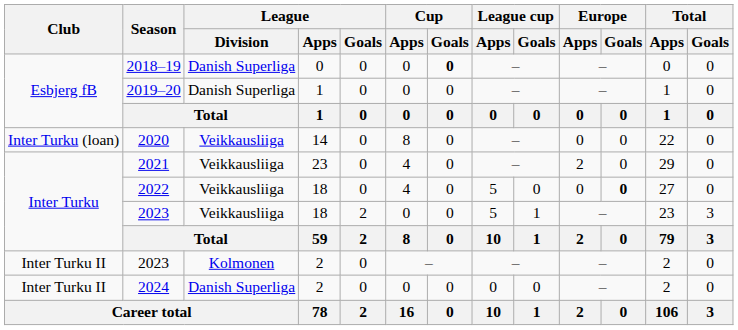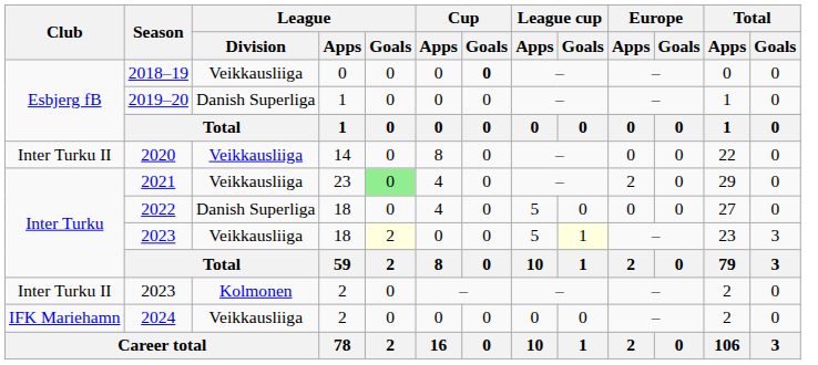 <table class="wikitable" style="text-align:center">
 <tr>
 <th rowspan="2">Club</th>
 <th rowspan="2">Season</th>
 <th colspan="3">League</th>
 <th colspan="2">Cup</th>
 <th colspan="2">League cup</th>
 <th colspan="2">Europe</th>
 <th colspan="2">Total</th>
 </tr>
 <tr>
 <th>Division</th>
 <th>Apps</th>
 <th>Goals</th>
 <th>Apps</th>
 <th>Goals</th>
 <th>Apps</th>
 <th>Goals</th>
 <th>Apps</th>
 <th>Goals</th>
 <th>Apps</th>
 <th>Goals</th>
 </tr>
 <tr>
 <td rowspan="3"><a href='#'>Esbjerg fB</a></td>
 <td><a href='#'>2018–19</a></td>
-<td><a href='#'>Danish Superliga</a></td>
+<td>Veikkausliiga</td>
 <td>0</td>
 <td>0</td>
 <td>0</td>
 <td><strong>0</strong></td>
 <td colspan=2>–</td>
 <td colspan=2>–</td>
 <td>0</td>
 <td>0</td>
 </tr>
 <tr>
 <td><a href='#'>2019–20</a></td>
 <td>Danish Superliga</td>
 <td>1</td>
 <td>0</td>
 <td>0</td>
 <td>0</td>
 <td colspan=2>–</td>
 <td colspan=2>–</td>
 <td>1</td>
 <td>0</td>
 </tr>
 <tr>
 <th colspan=2>Total</th>
 <th>1</th>
 <th>0</th>
 <th>0</th>
 <th>0</th>
 <th>0</th>
 <th>0</th>
 <th>0</th>
 <th>0</th>
 <th>1</th>
 <th>0</th>
 </tr>
 <tr>
-<td><a href='#'>Inter Turku</a> (loan)</td>
+<td>Inter Turku II</td>
 <td><a href='#'>2020</a></td>
 <td><a href='#'>Veikkausliiga</a></td>
 <td>14</td>
 <td>0</td>
 <td>8</td>
 <td>0</td>
 <td colspan=2>–</td>
 <td>0</td>
 <td>0</td>
 <td>22</td>
 <td>0</td>
 </tr>
 <tr>
 <td rowspan=4><a href='#'>Inter Turku</a></td>
 <td><a href='#'>2021</a></td>
 <td>Veikkausliiga</td>
 <td>23</td>
-<td>0</td>
+<td style="background: lightgreen;">0</td>
 <td>4</td>
 <td>0</td>
 <td colspan=2>–</td>
 <td>2</td>
 <td>0</td>
 <td>29</td>
 <td>0</td>
 </tr>
 <tr>
 <td><a href='#'>2022</a></td>
-<td>Veikkausliiga</td>
+<td>Danish Superliga</td>
 <td>18</td>
 <td>0</td>
 <td>4</td>
 <td>0</td>
 <td>5</td>
 <td>0</td>
 <td>0</td>
-<td><strong>0</strong></td>
+<td>0</td>
 <td>27</td>
 <td>0</td>
 </tr>
 <tr>
 <td><a href='#'>2023</a></td>
 <td>Veikkausliiga</td>
 <td>18</td>
-<td>2</td>
+<td style="background: lightyellow;">2</td>
 <td>0</td>
 <td>0</td>
 <td>5</td>
-<td>1</td>
+<td style="background: lightyellow;">1</td>
 <td colspan=2>–</td>
 <td>23</td>
 <td>3</td>
 </tr>
 <tr>
 <th colspan=2>Total</th>
 <th>59</th>
 <th>2</th>
 <th>8</th>
 <th>0</th>
 <th>10</th>
 <th>1</th>
 <th>2</th>
 <th>0</th>
 <th>79</th>
 <th>3</th>
 </tr>
 <tr>
 <td>Inter Turku II</td>
 <td>2023</td>
 <td><a href='#'>Kolmonen</a></td>
 <td>2</td>
 <td>0</td>
 <td colspan=2>–</td>
 <td colspan=2>–</td>
 <td colspan=2>–</td>
 <td>2</td>
 <td>0</td>
 </tr>
 <tr>
-<td>Inter Turku II</td>
+<td><a href='#'>IFK Mariehamn</a></td>
 <td><a href='#'>2024</a></td>
-<td><a href='#'>Danish Superliga</a></td>
+<td>Veikkausliiga</td>
 <td>2</td>
 <td>0</td>
 <td>0</td>
 <td>0</td>
 <td>0</td>
 <td>0</td>
 <td colspan=2>–</td>
 <td>2</td>
 <td>0</td>
 </tr>
 <tr>
 <th colspan="3">Career total</th>
 <th>78</th>
 <th>2</th>
 <th>16</th>
 <th>0</th>
 <th>10</th>
 <th>1</th>
 <th>2</th>
 <th>0</th>
 <th>106</th>
 <th>3</th>
 </tr>
 </table>
